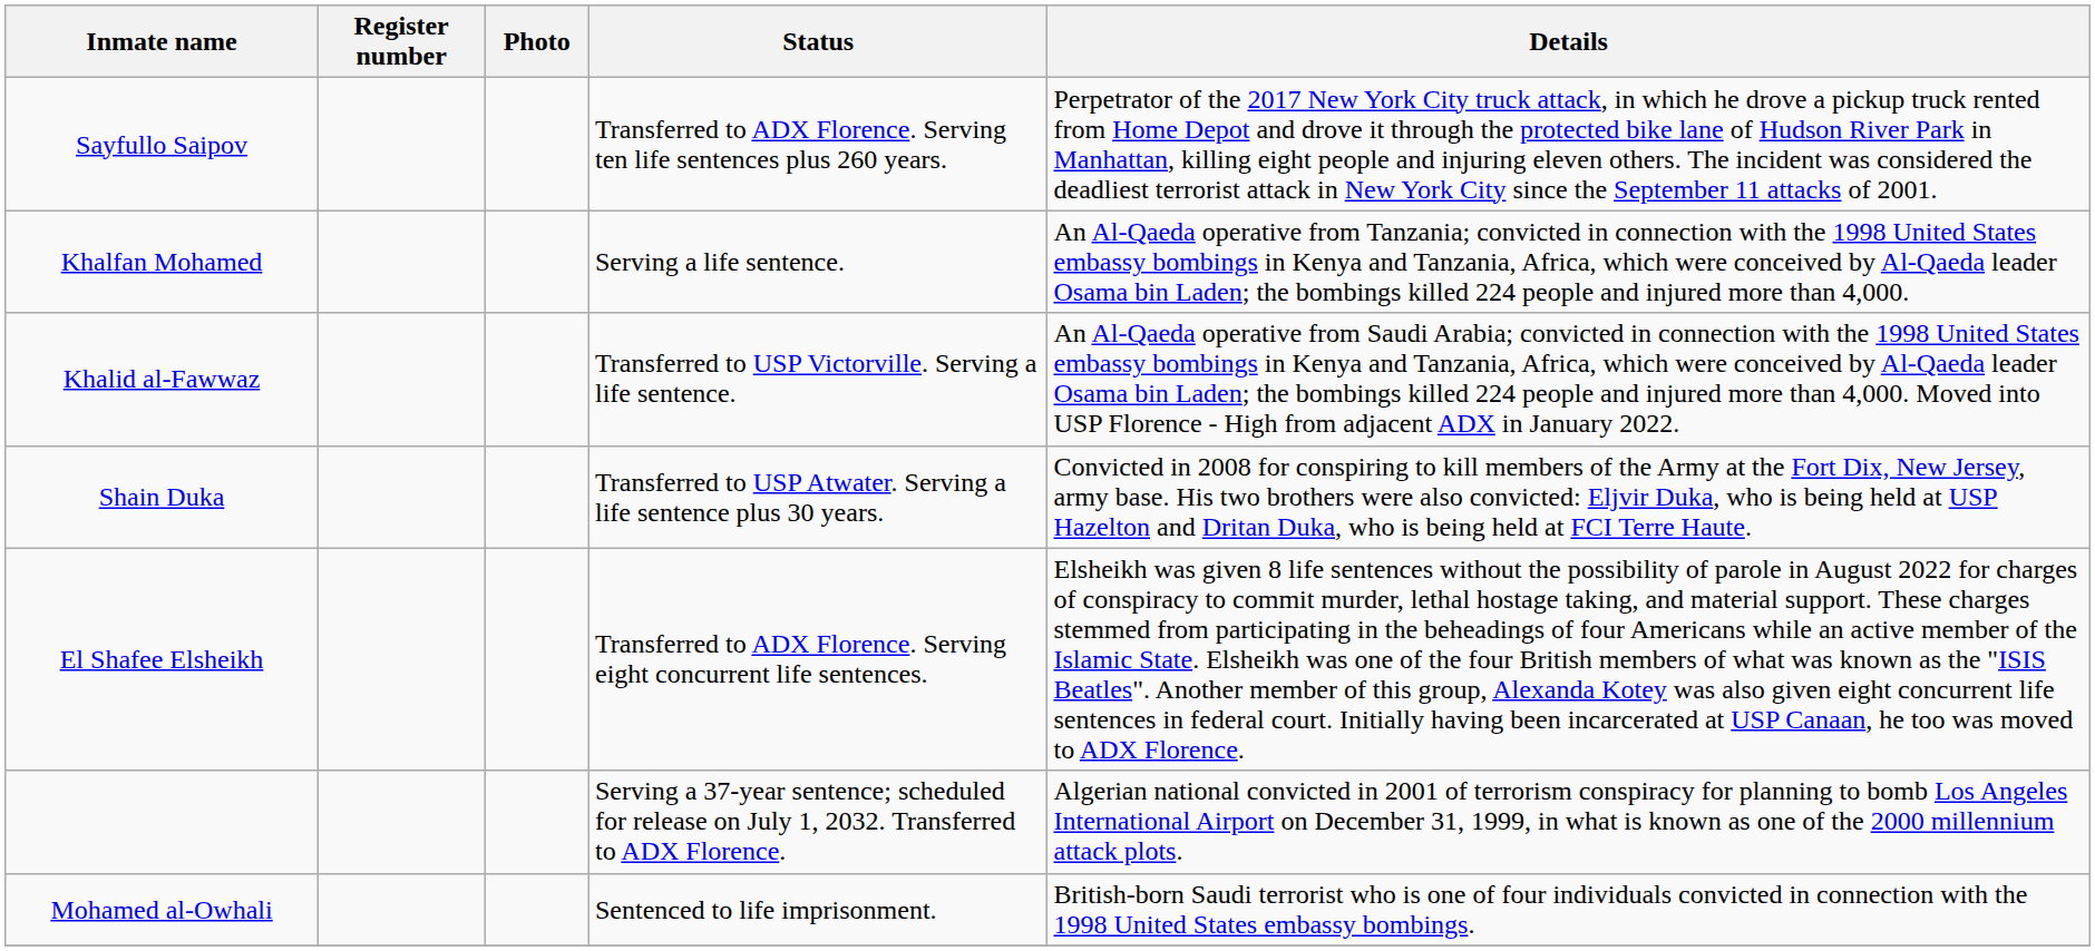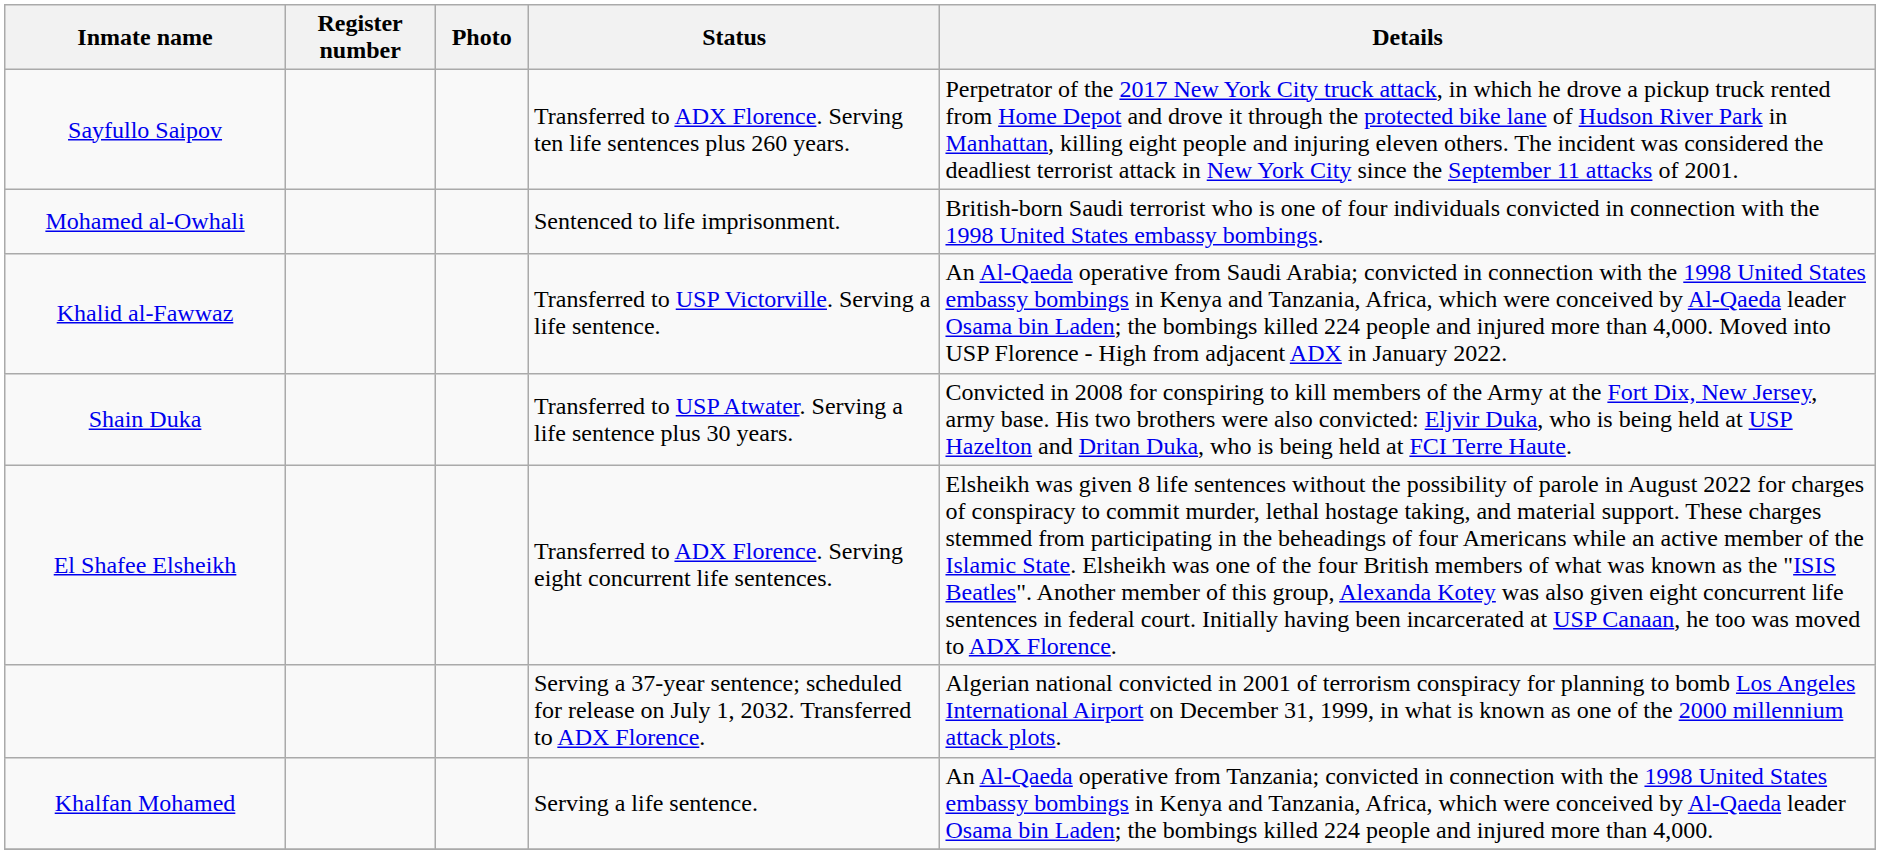 <table class="wikitable sortable">
 <tr>
 <th width=15%>Inmate name</th>
 <th width=8%>Register number</th>
 <th width=5%>Photo</th>
 <th width=22%>Status</th>
 <th width=50%>Details</th>
 </tr>
 <tr>
 <td style="text-align:center;"><a href='#'>Sayfullo Saipov</a></td>
 <td style="text-align:center;"></td>
 <td style="text-align:center;"></td>
 <td>Transferred to <a href='#'>ADX Florence</a>. Serving ten life sentences plus 260 years.</td>
 <td>Perpetrator of the <a href='#'>2017 New York City truck attack</a>, in which he drove a pickup truck rented from <a href='#'>Home Depot</a> and drove it through the <a href='#'>protected bike lane</a> of <a href='#'>Hudson River Park</a> in <a href='#'>Manhattan</a>, killing eight people and injuring eleven others. The incident was considered the deadliest terrorist attack in <a href='#'>New York City</a> since the <a href='#'>September 11 attacks</a> of 2001.</td>
 </tr>
 <tr>
-<td style="text-align:center;"><a href='#'>Khalfan Mohamed</a></td>
+<td style="text-align:center;"><a href='#'>Mohamed al-Owhali</a></td>
 <td style="text-align:center;"></td>
 <td style="text-align:center;"></td>
-<td>Serving a life sentence.</td>
-<td>An <a href='#'>Al-Qaeda</a> operative from Tanzania; convicted in connection with the <a href='#'>1998 United States embassy bombings</a> in Kenya and Tanzania, Africa, which were conceived by <a href='#'>Al-Qaeda</a> leader <a href='#'>Osama bin Laden</a>; the bombings killed 224 people and injured more than 4,000.</td>
+<td>Sentenced to life imprisonment.</td>
+<td>British-born Saudi terrorist who is one of four individuals convicted in connection with the <a href='#'>1998 United States embassy bombings</a>.</td>
 </tr>
 <tr>
 <td style="text-align:center;"><a href='#'>Khalid al-Fawwaz</a></td>
 <td style="text-align:center;"></td>
 <td style="text-align:center;"></td>
 <td>Transferred to <a href='#'>USP Victorville</a>. Serving a life sentence.</td>
 <td>An <a href='#'>Al-Qaeda</a> operative from Saudi Arabia; convicted in connection with the <a href='#'>1998 United States embassy bombings</a> in Kenya and Tanzania, Africa, which were conceived by <a href='#'>Al-Qaeda</a> leader <a href='#'>Osama bin Laden</a>; the bombings killed 224 people and injured more than 4,000. Moved into USP Florence - High from adjacent <a href='#'>ADX</a> in January 2022.</td>
 </tr>
 <tr>
 <td style="text-align:center;"><a href='#'>Shain Duka</a></td>
 <td style="text-align:center;"></td>
 <td></td>
 <td>Transferred to <a href='#'>USP Atwater</a>. Serving a life sentence plus 30 years.</td>
 <td>Convicted in 2008 for conspiring to kill members of the Army at the <a href='#'>Fort Dix, New Jersey</a>, army base. His two brothers were also convicted: <a href='#'>Eljvir Duka</a>, who is being held at <a href='#'>USP Hazelton</a> and <a href='#'>Dritan Duka</a>, who is being held at <a href='#'>FCI Terre Haute</a>.</td>
 </tr>
 <tr>
 <td style="text-align:center;"><a href='#'>El Shafee Elsheikh</a></td>
 <td style="text-align:center;"></td>
 <td style="text-align:center;"></td>
 <td>Transferred to <a href='#'>ADX Florence</a>. Serving eight concurrent life sentences.</td>
 <td>Elsheikh was given 8 life sentences without the possibility of parole in August 2022 for charges of conspiracy to commit murder, lethal hostage taking, and material support. These charges stemmed from participating in the beheadings of four Americans while an active member of the <a href='#'>Islamic State</a>. Elsheikh was one of the four British members of what was known as the "<a href='#'>ISIS Beatles</a>". Another member of this group, <a href='#'>Alexanda Kotey</a> was also given eight concurrent life sentences in federal court. Initially having been incarcerated at <a href='#'>USP Canaan</a>, he too was moved to <a href='#'>ADX Florence</a>.</td>
 </tr>
 <tr>
 <td style="text-align:center;"></td>
 <td></td>
 <td></td>
 <td>Serving a 37-year sentence; scheduled for release on July 1, 2032. Transferred to <a href='#'>ADX Florence</a>.</td>
 <td>Algerian national convicted in 2001 of terrorism conspiracy for planning to bomb <a href='#'>Los Angeles International Airport</a> on December 31, 1999, in what is known as one of the <a href='#'>2000 millennium attack plots</a>.</td>
 </tr>
 <tr>
-<td style="text-align:center;"><a href='#'>Mohamed al-Owhali</a></td>
+<td style="text-align:center;"><a href='#'>Khalfan Mohamed</a></td>
 <td style="text-align:center;"></td>
 <td style="text-align:center;"></td>
-<td>Sentenced to life imprisonment.</td>
-<td>British-born Saudi terrorist who is one of four individuals convicted in connection with the <a href='#'>1998 United States embassy bombings</a>.</td>
+<td>Serving a life sentence.</td>
+<td>An <a href='#'>Al-Qaeda</a> operative from Tanzania; convicted in connection with the <a href='#'>1998 United States embassy bombings</a> in Kenya and Tanzania, Africa, which were conceived by <a href='#'>Al-Qaeda</a> leader <a href='#'>Osama bin Laden</a>; the bombings killed 224 people and injured more than 4,000.</td>
 </tr>
 <tr>
 </tr>
 </table>
